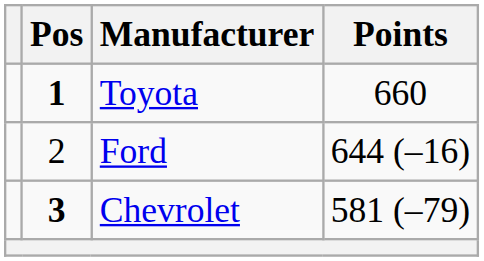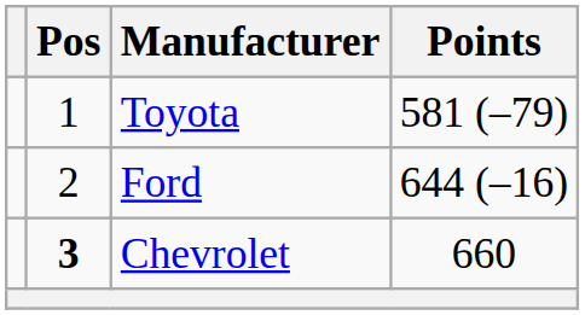 <table class="wikitable" style="font-size: 95%">
 <tr>
 <th></th>
 <th>Pos</th>
 <th>Manufacturer</th>
 <th>Points</th>
 </tr>
 <tr>
 <td align="left"></td>
-<td style="text-align:center;"><strong>1</strong></td>
+<td style="text-align:center;">1</td>
 <td><a href='#'>Toyota</a></td>
-<td style="text-align:center;">660</td>
+<td style="text-align:center;">581 (–79)</td>
 </tr>
 <tr>
 <td align="left"></td>
 <td style="text-align:center;">2</td>
 <td><a href='#'>Ford</a></td>
 <td style="text-align:center;">644 (–16)</td>
 </tr>
 <tr>
 <td align="left"></td>
 <td style="text-align:center;"><strong>3</strong></td>
 <td><a href='#'>Chevrolet</a></td>
-<td style="text-align:center;">581 (–79)</td>
+<td style="text-align:center;">660</td>
 </tr>
 <tr class="sortbottom">
 <th colspan="9"></th>
 </tr>
 </table>
